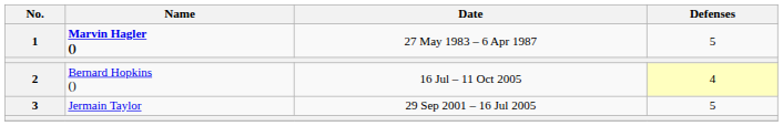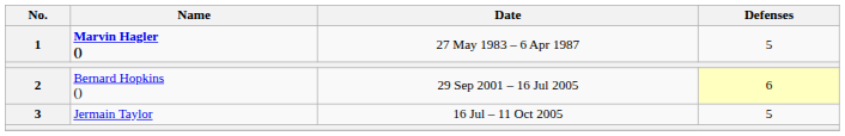 <table class="wikitable sortable" style="width:80%">
 <tr>
 <th>No.</th>
 <th>Name</th>
 <th>Date</th>
 <th>Defenses</th>
 </tr>
 <tr align=center>
 <th>1</th>
 <td align=left><strong><a href='#'>Marvin Hagler</a><br>()</strong></td>
 <td>27 May 1983 – 6 Apr 1987</td>
 <td>5</td>
 </tr>
 <tr align=center>
 <th colspan=4></th>
 </tr>
 <tr align=center>
 <th>2</th>
 <td align=left><a href='#'>Bernard Hopkins</a><br>()</td>
-<td>16 Jul – 11 Oct 2005</td>
-<td style="background:#ffffbf;">4</td>
+<td>29 Sep 2001 – 16 Jul 2005</td>
+<td style="background:#ffffbf;">6</td>
 </tr>
 <tr align=center>
 <th>3</th>
 <td align=left><a href='#'>Jermain Taylor</a></td>
-<td>29 Sep 2001 – 16 Jul 2005</td>
+<td>16 Jul – 11 Oct 2005</td>
 <td>5</td>
 </tr>
 <tr align=center>
 <th colspan=4></th>
 </tr>
 <tr align=center>
 </tr>
 </table>
